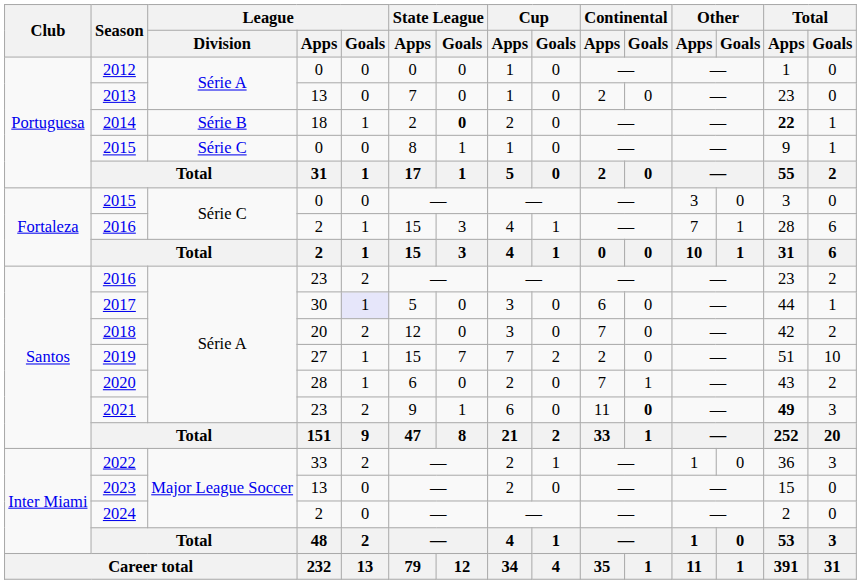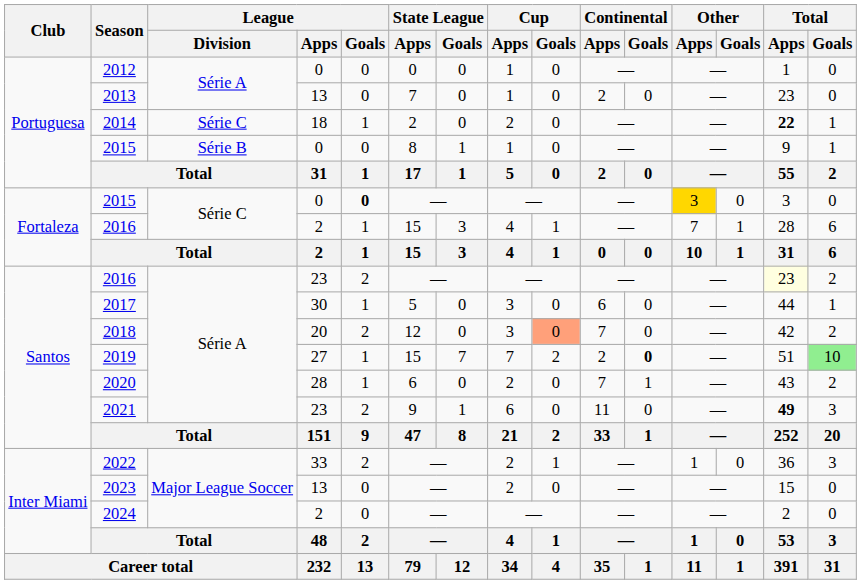 <table class="wikitable" style="text-align: center;">
 <tr>
 <th rowspan="2">Club</th>
 <th rowspan="2">Season</th>
 <th colspan="3">League</th>
 <th colspan="2">State League</th>
 <th colspan="2">Cup</th>
 <th colspan="2">Continental</th>
 <th colspan="2">Other</th>
 <th colspan="2">Total</th>
 </tr>
 <tr>
 <th>Division</th>
 <th>Apps</th>
 <th>Goals</th>
 <th>Apps</th>
 <th>Goals</th>
 <th>Apps</th>
 <th>Goals</th>
 <th>Apps</th>
 <th>Goals</th>
 <th>Apps</th>
 <th>Goals</th>
 <th>Apps</th>
 <th>Goals</th>
 </tr>
 <tr>
 <td rowspan="5"><a href='#'>Portuguesa</a></td>
 <td><a href='#'>2012</a></td>
 <td rowspan="2"><a href='#'>Série A</a></td>
 <td>0</td>
 <td>0</td>
 <td>0</td>
 <td>0</td>
 <td>1</td>
 <td>0</td>
 <td colspan="2">—</td>
 <td colspan="2">—</td>
 <td>1</td>
 <td>0</td>
 </tr>
 <tr>
 <td><a href='#'>2013</a></td>
 <td>13</td>
 <td>0</td>
 <td>7</td>
 <td>0</td>
 <td>1</td>
 <td>0</td>
 <td>2</td>
 <td>0</td>
 <td colspan="2">—</td>
 <td>23</td>
 <td>0</td>
 </tr>
 <tr>
 <td><a href='#'>2014</a></td>
-<td><a href='#'>Série B</a></td>
+<td><a href='#'>Série C</a></td>
 <td>18</td>
 <td>1</td>
 <td>2</td>
-<td><strong>0</strong></td>
+<td>0</td>
 <td>2</td>
 <td>0</td>
 <td colspan="2">—</td>
 <td colspan="2">—</td>
 <td><strong>22</strong></td>
 <td>1</td>
 </tr>
 <tr>
 <td><a href='#'>2015</a></td>
-<td><a href='#'>Série C</a></td>
+<td><a href='#'>Série B</a></td>
 <td>0</td>
 <td>0</td>
 <td>8</td>
 <td>1</td>
 <td>1</td>
 <td>0</td>
 <td colspan="2">—</td>
 <td colspan="2">—</td>
 <td>9</td>
 <td>1</td>
 </tr>
 <tr>
 <th colspan="2"><strong>Total</strong></th>
 <th>31</th>
 <th>1</th>
 <th>17</th>
 <th>1</th>
 <th>5</th>
 <th>0</th>
 <th>2</th>
 <th>0</th>
 <th colspan="2">—</th>
 <th>55</th>
 <th>2</th>
 </tr>
 <tr>
 <td rowspan="3"><a href='#'>Fortaleza</a></td>
 <td><a href='#'>2015</a></td>
 <td rowspan="2">Série C</td>
 <td>0</td>
-<td>0</td>
+<td><strong>0</strong></td>
 <td colspan="2">—</td>
 <td colspan="2">—</td>
 <td colspan="2">—</td>
-<td>3</td>
+<td style="background: gold;">3</td>
 <td>0</td>
 <td>3</td>
 <td>0</td>
 </tr>
 <tr>
 <td><a href='#'>2016</a></td>
 <td>2</td>
 <td>1</td>
 <td>15</td>
 <td>3</td>
 <td>4</td>
 <td>1</td>
 <td colspan="2">—</td>
 <td>7</td>
 <td>1</td>
 <td>28</td>
 <td>6</td>
 </tr>
 <tr>
 <th colspan="2"><strong>Total</strong></th>
 <th>2</th>
 <th>1</th>
 <th>15</th>
 <th>3</th>
 <th>4</th>
 <th>1</th>
 <th>0</th>
 <th>0</th>
 <th>10</th>
 <th>1</th>
 <th>31</th>
 <th>6</th>
 </tr>
 <tr>
 <td rowspan=7><a href='#'>Santos</a></td>
 <td><a href='#'>2016</a></td>
 <td rowspan=6>Série A</td>
 <td>23</td>
 <td>2</td>
 <td colspan="2">—</td>
 <td colspan="2">—</td>
 <td colspan="2">—</td>
 <td colspan="2">—</td>
-<td>23</td>
+<td style="background: lightyellow;">23</td>
 <td>2</td>
 </tr>
 <tr>
 <td><a href='#'>2017</a></td>
 <td>30</td>
-<td style="background: lavender;">1</td>
+<td>1</td>
 <td>5</td>
 <td>0</td>
 <td>3</td>
 <td>0</td>
 <td>6</td>
 <td>0</td>
 <td colspan="2">—</td>
 <td>44</td>
 <td>1</td>
 </tr>
 <tr>
 <td><a href='#'>2018</a></td>
 <td>20</td>
 <td>2</td>
 <td>12</td>
 <td>0</td>
 <td>3</td>
-<td>0</td>
+<td style="background: lightsalmon;">0</td>
 <td>7</td>
 <td>0</td>
 <td colspan="2">—</td>
 <td>42</td>
 <td>2</td>
 </tr>
 <tr>
 <td><a href='#'>2019</a></td>
 <td>27</td>
 <td>1</td>
 <td>15</td>
 <td>7</td>
 <td>7</td>
 <td>2</td>
 <td>2</td>
-<td>0</td>
+<td><strong>0</strong></td>
 <td colspan="2">—</td>
 <td>51</td>
-<td>10</td>
+<td style="background: lightgreen;">10</td>
 </tr>
 <tr>
 <td><a href='#'>2020</a></td>
 <td>28</td>
 <td>1</td>
 <td>6</td>
 <td>0</td>
 <td>2</td>
 <td>0</td>
 <td>7</td>
 <td>1</td>
 <td colspan="2">—</td>
 <td>43</td>
 <td>2</td>
 </tr>
 <tr>
 <td><a href='#'>2021</a></td>
 <td>23</td>
 <td>2</td>
 <td>9</td>
 <td>1</td>
 <td>6</td>
 <td>0</td>
 <td>11</td>
-<td><strong>0</strong></td>
+<td>0</td>
 <td colspan="2">—</td>
 <td><strong>49</strong></td>
 <td>3</td>
 </tr>
 <tr>
 <th colspan="2"><strong>Total</strong></th>
 <th>151</th>
 <th>9</th>
 <th>47</th>
 <th>8</th>
 <th>21</th>
 <th>2</th>
 <th>33</th>
 <th>1</th>
 <th colspan="2">—</th>
 <th>252</th>
 <th>20</th>
 </tr>
 <tr>
 <td rowspan="4"><a href='#'>Inter Miami</a></td>
 <td><a href='#'>2022</a></td>
 <td rowspan=3><a href='#'>Major League Soccer</a></td>
 <td>33</td>
 <td>2</td>
 <td colspan="2">—</td>
 <td>2</td>
 <td>1</td>
 <td colspan="2">—</td>
 <td>1</td>
 <td>0</td>
 <td>36</td>
 <td>3</td>
 </tr>
 <tr>
 <td><a href='#'>2023</a></td>
 <td>13</td>
 <td>0</td>
 <td colspan="2">—</td>
 <td>2</td>
 <td>0</td>
 <td colspan="2">—</td>
 <td colspan="2">—</td>
 <td>15</td>
 <td>0</td>
 </tr>
 <tr>
 <td><a href='#'>2024</a></td>
 <td>2</td>
 <td>0</td>
 <td colspan="2">—</td>
 <td colspan="2">—</td>
 <td colspan="2">—</td>
 <td colspan="2">—</td>
 <td>2</td>
 <td>0</td>
 </tr>
 <tr>
 <th colspan="2"><strong>Total</strong></th>
 <th>48</th>
 <th>2</th>
 <th colspan="2">—</th>
 <th>4</th>
 <th>1</th>
 <th colspan="2">—</th>
 <th>1</th>
 <th>0</th>
 <th>53</th>
 <th>3</th>
 </tr>
 <tr>
 <th colspan="3"><strong>Career total</strong></th>
 <th>232</th>
 <th>13</th>
 <th>79</th>
 <th>12</th>
 <th>34</th>
 <th>4</th>
 <th>35</th>
 <th>1</th>
 <th>11</th>
 <th>1</th>
 <th>391</th>
 <th>31</th>
 </tr>
 </table>
